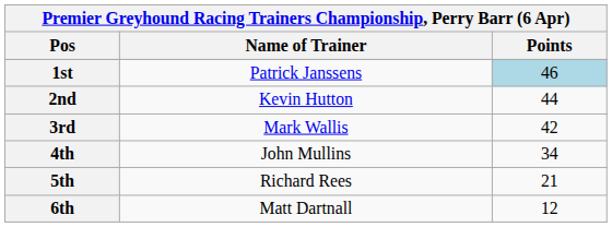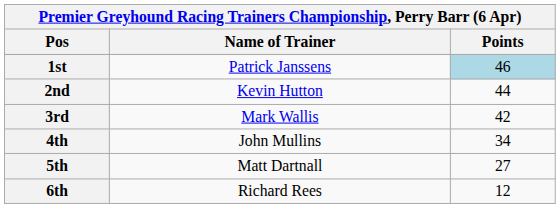 <table class="wikitable">
 <tr>
 <th colspan="3"><a href='#'>Premier Greyhound Racing Trainers Championship</a>, Perry Barr (6 Apr)</th>
 </tr>
 <tr>
 <th width=100>Pos</th>
 <th width=340>Name of Trainer</th>
 <th width=100>Points</th>
 </tr>
 <tr>
 </tr>
 <tr align=center>
 <th>1st</th>
 <td><a href='#'>Patrick Janssens</a></td>
 <td style="background: lightblue;">46</td>
 </tr>
 <tr align=center>
 <th>2nd</th>
 <td><a href='#'>Kevin Hutton</a></td>
 <td>44</td>
 </tr>
 <tr align=center>
 <th>3rd</th>
 <td><a href='#'>Mark Wallis</a></td>
 <td>42</td>
 </tr>
 <tr align=center>
 <th>4th</th>
 <td>John Mullins</td>
 <td>34</td>
 </tr>
 <tr align=center>
 <th>5th</th>
-<td>Richard Rees</td>
-<td>21</td>
+<td>Matt Dartnall</td>
+<td>27</td>
 </tr>
 <tr align=center>
 <th>6th</th>
-<td>Matt Dartnall</td>
+<td>Richard Rees</td>
 <td>12</td>
 </tr>
 </table>
